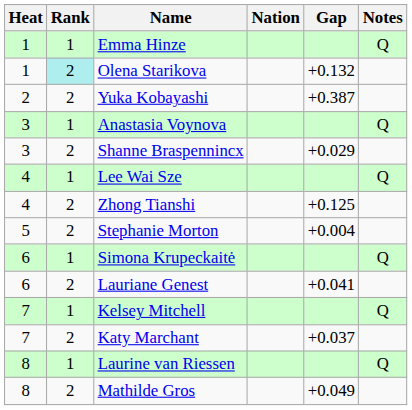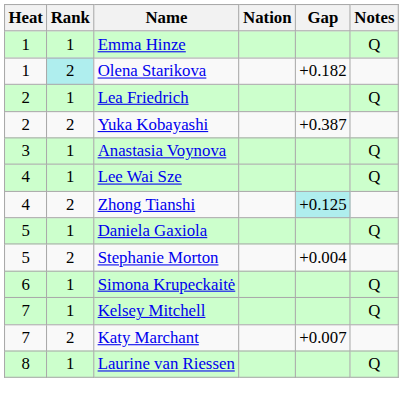 <table class="wikitable sortable" style="text-align:center">
 <tr>
 <th>Heat</th>
 <th>Rank</th>
 <th>Name</th>
 <th>Nation</th>
 <th>Gap</th>
 <th>Notes</th>
 </tr>
 <tr bgcolor=ccffcc>
 <td>1</td>
 <td>1</td>
 <td align=left><a href='#'>Emma Hinze</a></td>
 <td align=left></td>
 <td></td>
 <td>Q</td>
 </tr>
 <tr>
 <td>1</td>
 <td style="background: paleturquoise;">2</td>
 <td align=left><a href='#'>Olena Starikova</a></td>
 <td align=left></td>
-<td>+0.132</td>
+<td>+0.182</td>
 <td></td>
+</tr>
+<tr bgcolor=ccffcc>
+<td>2</td>
+<td>1</td>
+<td align=left><a href='#'>Lea Friedrich</a></td>
+<td align=left></td>
+<td></td>
+<td>Q</td>
 </tr>
 <tr>
 <td>2</td>
 <td>2</td>
 <td align=left><a href='#'>Yuka Kobayashi</a></td>
 <td align=left></td>
 <td>+0.387</td>
 <td></td>
 </tr>
 <tr bgcolor=ccffcc>
 <td>3</td>
 <td>1</td>
 <td align=left><a href='#'>Anastasia Voynova</a></td>
 <td align=left></td>
 <td></td>
 <td>Q</td>
 </tr>
-<tr>
-<td>3</td>
-<td>2</td>
-<td align=left><a href='#'>Shanne Braspennincx</a></td>
-<td align=left></td>
-<td>+0.029</td>
-<td></td>
-</tr>
 <tr bgcolor=ccffcc>
 <td>4</td>
 <td>1</td>
 <td align=left><a href='#'>Lee Wai Sze</a></td>
 <td align=left></td>
 <td></td>
 <td>Q</td>
 </tr>
 <tr>
 <td>4</td>
 <td>2</td>
 <td align=left><a href='#'>Zhong Tianshi</a></td>
 <td align=left></td>
-<td>+0.125</td>
+<td style="background: paleturquoise;">+0.125</td>
 <td></td>
+</tr>
+<tr bgcolor=ccffcc>
+<td>5</td>
+<td>1</td>
+<td align=left><a href='#'>Daniela Gaxiola</a></td>
+<td align=left></td>
+<td></td>
+<td>Q</td>
 </tr>
 <tr>
 <td>5</td>
 <td>2</td>
 <td align=left><a href='#'>Stephanie Morton</a></td>
 <td align=left></td>
 <td>+0.004</td>
 <td></td>
 </tr>
 <tr bgcolor=ccffcc>
 <td>6</td>
 <td>1</td>
 <td align=left><a href='#'>Simona Krupeckaitė</a></td>
 <td align=left></td>
 <td></td>
 <td>Q</td>
 </tr>
-<tr>
-<td>6</td>
-<td>2</td>
-<td align=left><a href='#'>Lauriane Genest</a></td>
-<td align=left></td>
-<td>+0.041</td>
-<td></td>
-</tr>
 <tr bgcolor=ccffcc>
 <td>7</td>
 <td>1</td>
 <td align=left><a href='#'>Kelsey Mitchell</a></td>
 <td align=left></td>
 <td></td>
 <td>Q</td>
 </tr>
 <tr>
 <td>7</td>
 <td>2</td>
 <td align=left><a href='#'>Katy Marchant</a></td>
 <td align=left></td>
-<td>+0.037</td>
+<td>+0.007</td>
 <td></td>
 </tr>
 <tr bgcolor=ccffcc>
 <td>8</td>
 <td>1</td>
 <td align=left><a href='#'>Laurine van Riessen</a></td>
 <td align=left></td>
 <td></td>
 <td>Q</td>
 </tr>
-<tr>
-<td>8</td>
-<td>2</td>
-<td align=left><a href='#'>Mathilde Gros</a></td>
-<td align=left></td>
-<td>+0.049</td>
-<td></td>
-</tr>
 </table>
